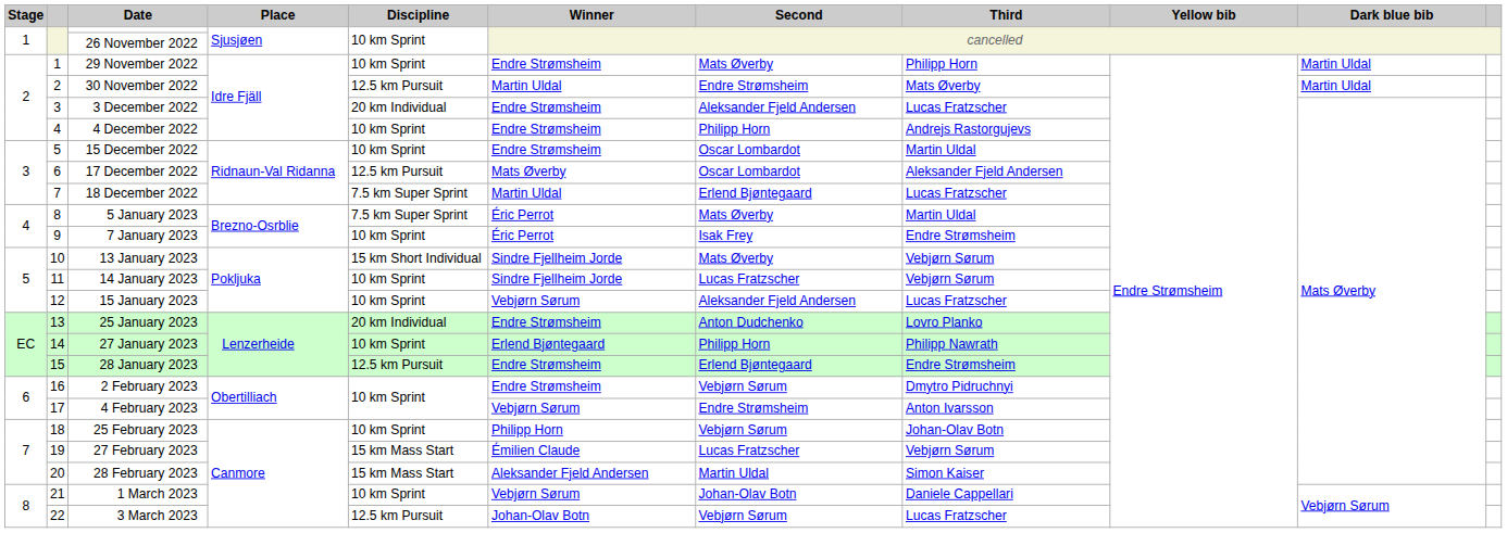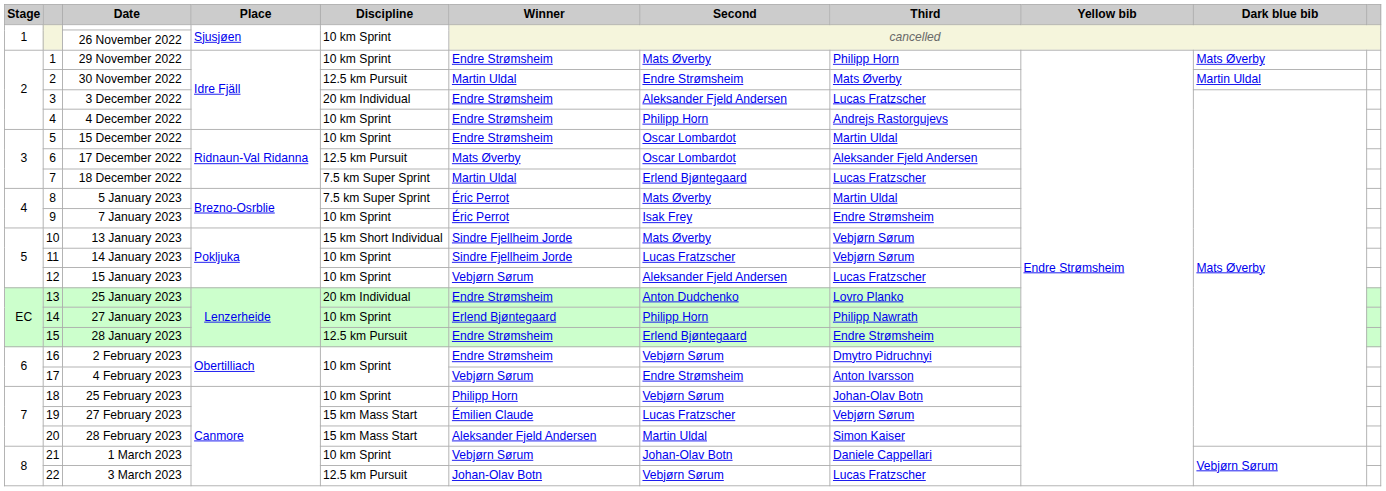 <table class="wikitable plainrowheaders" style="background:#fff; font-size:86%; line-height:16px; border:grey solid 1px; border-collapse:collapse;">
 <tr>
 <th scope="col" style="background:#ccc; width=30 px;">Stage</th>
 <th scope="col" style="background:#ccc; width=45 px;"></th>
 <th scope="col" style="background:#ccc; width:140px;">Date</th>
 <th scope="col" style="background:#ccc; width:140px;">Place</th>
 <th scope="col" style="background:#ccc; width:140px;">Discipline</th>
 <th scope="col" style="background:#ccc; width:210px;">Winner</th>
 <th scope="col" style="background:#ccc; width:210px;">Second</th>
 <th scope="col" style="background:#ccc; width:210px;">Third</th>
 <th scope="col" style="background:#ccc; width:190px;">Yellow bib <br> </th>
 <th scope="col" style="background:#ccc; width:190px;">Dark blue bib  <br> </th>
 <th scope="col" style="background:#ccc; width:10px;"></th>
 </tr>
 <tr>
 <td rowspan=2 align="center">1</td>
 <td rowspan=2 bgcolor="F5F5DC"></td>
 <td align="right"></td>
 <td rowspan=2> <a href='#'>Sjusjøen</a></td>
 <td rowspan=2>10 km Sprint</td>
 <td colspan=6 rowspan=2 align=center bgcolor="F5F5DC" style=color:#696969><em>cancelled</em></td>
 </tr>
 <tr>
 <td align="right">26 November 2022  </td>
 </tr>
 <tr>
 <td rowspan=4 align="center">2</td>
 <td align="center">1</td>
 <td align="right">29 November 2022  </td>
 <td rowspan=4> <a href='#'>Idre Fjäll</a></td>
 <td>10 km Sprint</td>
 <td> <a href='#'>Endre Strømsheim</a></td>
 <td> <a href='#'>Mats Øverby</a></td>
 <td> <a href='#'>Philipp Horn</a></td>
 <td rowspan=22> <a href='#'>Endre Strømsheim</a></td>
-<td> <a href='#'>Martin Uldal</a></td>
+<td> <a href='#'>Mats Øverby</a></td>
 <td></td>
 </tr>
 <tr>
 <td align="center">2</td>
 <td align="right">30 November 2022  </td>
 <td>12.5 km Pursuit</td>
 <td> <a href='#'>Martin Uldal</a></td>
 <td> <a href='#'>Endre Strømsheim</a></td>
 <td> <a href='#'>Mats Øverby</a></td>
 <td> <a href='#'>Martin Uldal</a></td>
 <td></td>
 </tr>
 <tr>
 <td align="center">3</td>
 <td align="right">3 December 2022  </td>
 <td>20 km Individual</td>
 <td> <a href='#'>Endre Strømsheim</a></td>
 <td> <a href='#'>Aleksander Fjeld Andersen</a></td>
 <td> <a href='#'>Lucas Fratzscher</a></td>
 <td rowspan=18> <a href='#'>Mats Øverby</a></td>
 <td></td>
 </tr>
 <tr>
 <td align="center">4</td>
 <td align="right">4 December 2022  </td>
 <td>10 km Sprint</td>
 <td> <a href='#'>Endre Strømsheim</a></td>
 <td> <a href='#'>Philipp Horn</a></td>
 <td> <a href='#'>Andrejs Rastorgujevs</a></td>
 <td></td>
 </tr>
 <tr>
 <td rowspan=3 align="center">3</td>
 <td align="center">5</td>
 <td align="right">15 December 2022  </td>
 <td rowspan=3> <a href='#'>Ridnaun-Val Ridanna</a></td>
 <td>10 km Sprint</td>
 <td> <a href='#'>Endre Strømsheim</a></td>
 <td> <a href='#'>Oscar Lombardot</a></td>
 <td> <a href='#'>Martin Uldal</a></td>
 <td></td>
 </tr>
 <tr>
 <td align="center">6</td>
 <td align="right">17 December 2022  </td>
 <td>12.5 km Pursuit</td>
 <td> <a href='#'>Mats Øverby</a></td>
 <td> <a href='#'>Oscar Lombardot</a></td>
 <td> <a href='#'>Aleksander Fjeld Andersen</a></td>
 <td></td>
 </tr>
 <tr>
 <td align="center">7</td>
 <td align="right">18 December 2022  </td>
 <td>7.5 km Super Sprint</td>
 <td> <a href='#'>Martin Uldal</a></td>
 <td> <a href='#'>Erlend Bjøntegaard</a></td>
 <td> <a href='#'>Lucas Fratzscher</a></td>
 <td></td>
 </tr>
 <tr>
 <td rowspan=2 align="center">4</td>
 <td align="center">8</td>
 <td align="right">5 January 2023  </td>
 <td rowspan=2> <a href='#'>Brezno-Osrblie</a></td>
 <td>7.5 km Super Sprint</td>
 <td> <a href='#'>Éric Perrot</a></td>
 <td> <a href='#'>Mats Øverby</a></td>
 <td> <a href='#'>Martin Uldal</a></td>
 <td></td>
 </tr>
 <tr>
 <td align="center">9</td>
 <td align="right">7 January 2023  </td>
 <td>10 km Sprint</td>
 <td> <a href='#'>Éric Perrot</a></td>
 <td> <a href='#'>Isak Frey</a></td>
 <td> <a href='#'>Endre Strømsheim</a></td>
 <td></td>
 </tr>
 <tr>
 <td rowspan=3 align="center">5</td>
 <td align="center">10</td>
 <td align="right">13 January 2023  </td>
 <td rowspan=3> <a href='#'>Pokljuka</a></td>
 <td>15 km Short Individual</td>
 <td> <a href='#'>Sindre Fjellheim Jorde</a></td>
 <td> <a href='#'>Mats Øverby</a></td>
 <td> <a href='#'>Vebjørn Sørum</a></td>
 <td></td>
 </tr>
 <tr>
 <td align="center">11</td>
 <td align="right">14 January 2023  </td>
 <td>10 km Sprint</td>
 <td> <a href='#'>Sindre Fjellheim Jorde</a></td>
 <td> <a href='#'>Lucas Fratzscher</a></td>
 <td> <a href='#'>Vebjørn Sørum</a></td>
 <td></td>
 </tr>
 <tr>
 <td align="center">12</td>
 <td align="right">15 January 2023  </td>
 <td>10 km Sprint</td>
 <td> <a href='#'>Vebjørn Sørum</a></td>
 <td> <a href='#'>Aleksander Fjeld Andersen</a></td>
 <td> <a href='#'>Lucas Fratzscher</a></td>
 <td></td>
 </tr>
 <tr style="background:#CCFFCC">
 <td rowspan=3 align="center">EC</td>
 <td align="center">13</td>
 <td align="right">25 January 2023  </td>
 <td rowspan=3>   <a href='#'>Lenzerheide</a></td>
 <td>20 km Individual</td>
 <td> <a href='#'>Endre Strømsheim</a></td>
 <td> <a href='#'>Anton Dudchenko</a></td>
 <td> <a href='#'>Lovro Planko</a></td>
 <td></td>
 </tr>
 <tr style="background:#CCFFCC">
 <td align="center">14</td>
 <td align="right">27 January 2023  </td>
 <td>10 km Sprint</td>
 <td> <a href='#'>Erlend Bjøntegaard</a></td>
 <td> <a href='#'>Philipp Horn</a></td>
 <td> <a href='#'>Philipp Nawrath</a></td>
 <td></td>
 </tr>
 <tr style="background:#CCFFCC">
 <td align="center">15</td>
 <td align="right">28 January 2023  </td>
 <td>12.5 km Pursuit</td>
 <td> <a href='#'>Endre Strømsheim</a></td>
 <td> <a href='#'>Erlend Bjøntegaard</a></td>
 <td> <a href='#'>Endre Strømsheim</a></td>
 <td></td>
 </tr>
 <tr>
 <td rowspan=2 align="center">6</td>
 <td align="center">16</td>
 <td align="right">2 February 2023  </td>
 <td rowspan=2> <a href='#'>Obertilliach</a></td>
 <td rowspan=2>10 km Sprint</td>
 <td> <a href='#'>Endre Strømsheim</a></td>
 <td> <a href='#'>Vebjørn Sørum</a></td>
 <td> <a href='#'>Dmytro Pidruchnyi</a></td>
 <td></td>
 </tr>
 <tr>
 <td align="center">17</td>
 <td align="right">4 February 2023  </td>
 <td> <a href='#'>Vebjørn Sørum</a></td>
 <td> <a href='#'>Endre Strømsheim</a></td>
 <td> <a href='#'>Anton Ivarsson</a></td>
 <td></td>
 </tr>
 <tr>
 <td rowspan=3 align="center">7</td>
 <td align="center">18</td>
 <td align="right">25 February 2023  </td>
 <td rowspan=5> <a href='#'>Canmore</a></td>
 <td>10 km Sprint</td>
 <td> <a href='#'>Philipp Horn</a></td>
 <td> <a href='#'>Vebjørn Sørum</a></td>
 <td> <a href='#'>Johan-Olav Botn</a></td>
 <td></td>
 </tr>
 <tr>
 <td align="center">19</td>
 <td align="right">27 February 2023  </td>
 <td>15 km Mass Start</td>
 <td> <a href='#'>Émilien Claude</a></td>
 <td> <a href='#'>Lucas Fratzscher</a></td>
 <td> <a href='#'>Vebjørn Sørum</a></td>
 <td></td>
 </tr>
 <tr>
 <td align="center">20</td>
 <td align="right">28 February 2023  </td>
 <td>15 km Mass Start</td>
 <td> <a href='#'>Aleksander Fjeld Andersen</a></td>
 <td> <a href='#'>Martin Uldal</a></td>
 <td> <a href='#'>Simon Kaiser</a></td>
 <td></td>
 </tr>
 <tr>
 <td rowspan=2 align="center">8</td>
 <td align="center">21</td>
 <td align="right">1 March 2023  </td>
 <td>10 km Sprint</td>
 <td> <a href='#'>Vebjørn Sørum</a></td>
 <td> <a href='#'>Johan-Olav Botn</a></td>
 <td> <a href='#'>Daniele Cappellari</a></td>
 <td rowspan=2> <a href='#'>Vebjørn Sørum</a></td>
 <td></td>
 </tr>
 <tr>
 <td align="center">22</td>
 <td align="right">3 March 2023  </td>
 <td>12.5 km Pursuit</td>
 <td> <a href='#'>Johan-Olav Botn</a></td>
 <td> <a href='#'>Vebjørn Sørum</a></td>
 <td> <a href='#'>Lucas Fratzscher</a></td>
 <td></td>
 </tr>
 </table>
